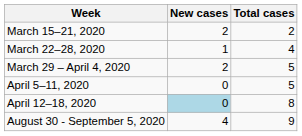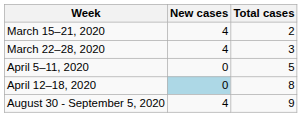 <table class="wikitable">
 <tr>
 <th>Week</th>
 <th>New cases</th>
 <th>Total cases</th>
 </tr>
 <tr>
 <td>March 15–21, 2020</td>
-<td align=right>2</td>
+<td align=right>4</td>
 <td align=right>2</td>
 </tr>
 <tr>
 <td>March 22–28, 2020</td>
-<td align=right>1</td>
 <td align=right>4</td>
-</tr>
-<tr>
-<td>March 29 – April 4, 2020</td>
-<td align=right>2</td>
-<td align=right>5</td>
+<td align=right>3</td>
 </tr>
 <tr>
 <td>April 5–11, 2020</td>
 <td align=right>0</td>
 <td align=right>5</td>
 </tr>
 <tr>
 <td>April 12–18, 2020</td>
 <td align=right style="background: lightblue;">0</td>
 <td align=right>8</td>
 </tr>
 <tr>
 <td>August 30 - September 5, 2020</td>
 <td align=right>4</td>
 <td align=right>9</td>
 </tr>
 </table>
